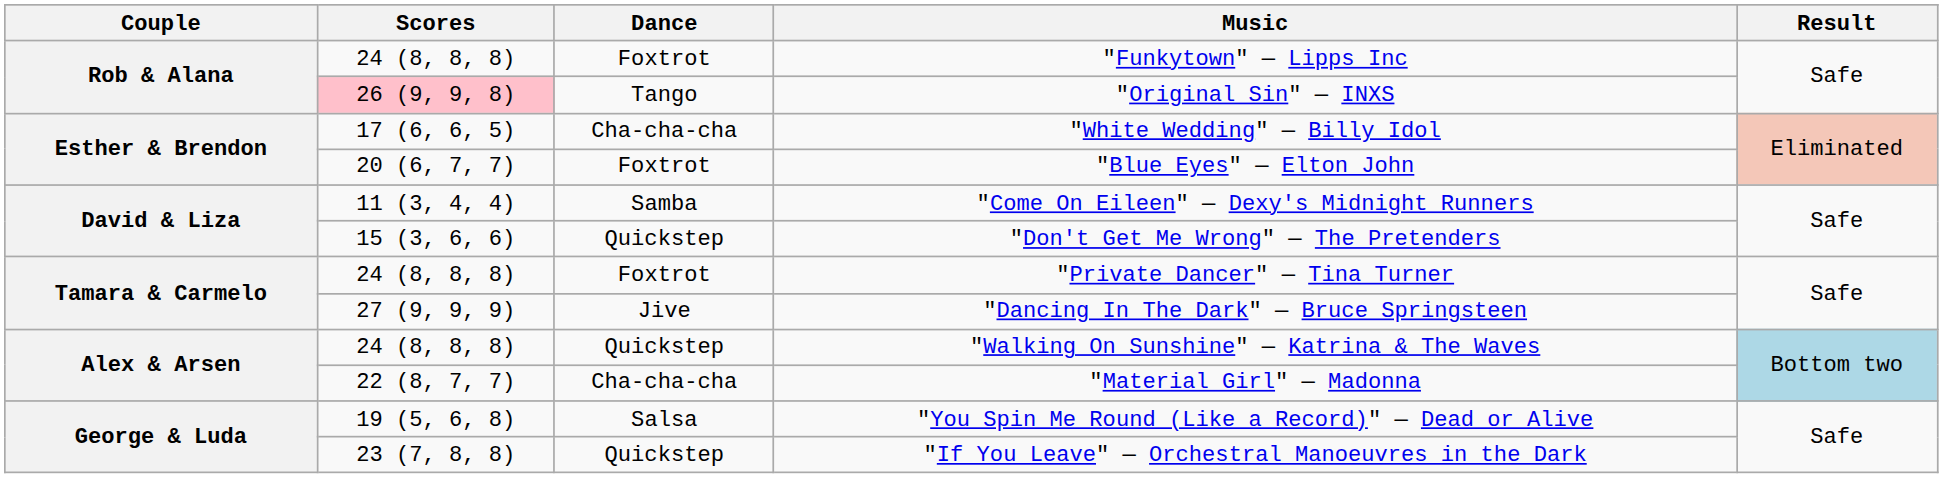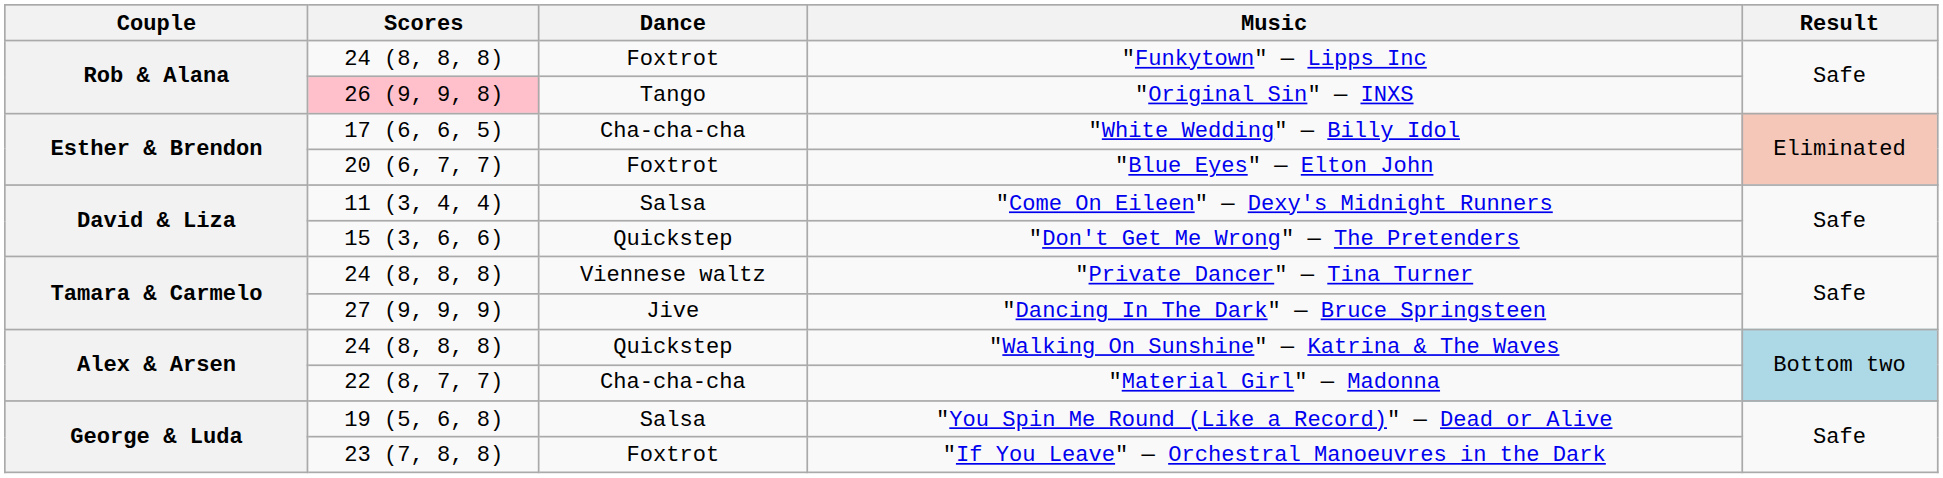 <table class="wikitable sortable" style="text-align:center; width: 90%">
 <tr>
 <th scope="col">Couple</th>
 <th scope="col">Scores</th>
 <th scope="col">Dance</th>
 <th scope="col" class="unsortable">Music</th>
 <th scope="col" class="unsortable">Result</th>
 </tr>
 <tr>
 <th scope="row" rowspan="2">Rob & Alana</th>
 <td>24 (8, 8, 8)</td>
 <td>Foxtrot</td>
 <td>"<a href='#'>Funkytown</a>" — <a href='#'>Lipps Inc</a></td>
 <td rowspan="2">Safe</td>
 </tr>
 <tr>
 <td style="background: pink;">26 (9, 9, 8)</td>
 <td>Tango</td>
 <td>"<a href='#'>Original Sin</a>" — <a href='#'>INXS</a></td>
 </tr>
 <tr>
 <th scope="row" rowspan="2">Esther & Brendon</th>
 <td>17 (6, 6, 5)</td>
 <td>Cha-cha-cha</td>
 <td>"<a href='#'>White Wedding</a>" — <a href='#'>Billy Idol</a></td>
 <td rowspan="2" bgcolor="f4c7b8">Eliminated</td>
 </tr>
 <tr>
 <td>20 (6, 7, 7)</td>
 <td>Foxtrot</td>
 <td>"<a href='#'>Blue Eyes</a>" — <a href='#'>Elton John</a></td>
 </tr>
 <tr>
 <th scope="row" rowspan="2">David & Liza</th>
 <td>11 (3, 4, 4)</td>
-<td>Samba</td>
+<td>Salsa</td>
 <td>"<a href='#'>Come On Eileen</a>" — <a href='#'>Dexy's Midnight Runners</a></td>
 <td rowspan="2">Safe</td>
 </tr>
 <tr>
 <td>15 (3, 6, 6)</td>
 <td>Quickstep</td>
 <td>"<a href='#'>Don't Get Me Wrong</a>" — <a href='#'>The Pretenders</a></td>
 </tr>
 <tr>
 <th scope="row" rowspan="2">Tamara & Carmelo</th>
 <td>24 (8, 8, 8)</td>
-<td>Foxtrot</td>
+<td>Viennese waltz</td>
 <td>"<a href='#'>Private Dancer</a>" — <a href='#'>Tina Turner</a></td>
 <td rowspan="2">Safe</td>
 </tr>
 <tr>
 <td>27 (9, 9, 9)</td>
 <td>Jive</td>
 <td>"<a href='#'>Dancing In The Dark</a>" — <a href='#'>Bruce Springsteen</a></td>
 </tr>
 <tr>
 <th scope="row" rowspan="2">Alex & Arsen</th>
 <td>24 (8, 8, 8)</td>
 <td>Quickstep</td>
 <td>"<a href='#'>Walking On Sunshine</a>" — <a href='#'>Katrina & The Waves</a></td>
 <td rowspan="2" bgcolor="lightblue">Bottom two</td>
 </tr>
 <tr>
 <td>22 (8, 7, 7)</td>
 <td>Cha-cha-cha</td>
 <td>"<a href='#'>Material Girl</a>" — <a href='#'>Madonna</a></td>
 </tr>
 <tr>
 <th scope="row" rowspan="2">George & Luda</th>
 <td>19 (5, 6, 8)</td>
 <td>Salsa</td>
 <td>"<a href='#'>You Spin Me Round (Like a Record)</a>" — <a href='#'>Dead or Alive</a></td>
 <td rowspan="2">Safe</td>
 </tr>
 <tr>
 <td>23 (7, 8, 8)</td>
-<td>Quickstep</td>
+<td>Foxtrot</td>
 <td>"<a href='#'>If You Leave</a>" — <a href='#'>Orchestral Manoeuvres in the Dark</a></td>
 </tr>
 </table>
